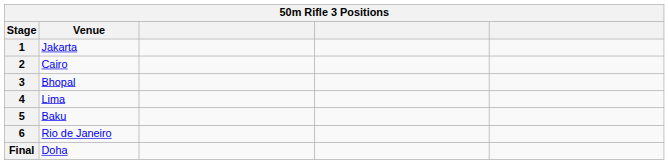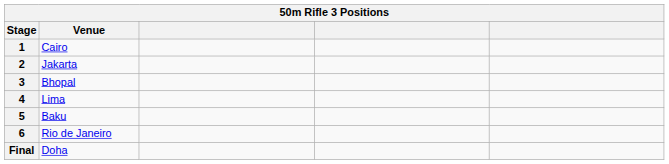 <table class="wikitable">
 <tr>
 <th colspan="5">50m Rifle 3 Positions</th>
 </tr>
 <tr>
 <th>Stage</th>
 <th width=140>Venue</th>
 <th width=250></th>
 <th width=250></th>
 <th width=250></th>
 </tr>
 <tr>
 <th>1</th>
-<td> <a href='#'>Jakarta</a></td>
+<td> <a href='#'>Cairo</a></td>
 <td></td>
 <td></td>
 <td></td>
 </tr>
 <tr>
 <th>2</th>
-<td> <a href='#'>Cairo</a></td>
+<td> <a href='#'>Jakarta</a></td>
 <td></td>
 <td></td>
 <td></td>
 </tr>
 <tr>
 <th>3</th>
 <td> <a href='#'>Bhopal</a></td>
 <td></td>
 <td></td>
 <td></td>
 </tr>
 <tr>
 <th>4</th>
 <td> <a href='#'>Lima</a></td>
 <td></td>
 <td></td>
 <td></td>
 </tr>
 <tr>
 <th>5</th>
 <td> <a href='#'>Baku</a></td>
 <td></td>
 <td></td>
 <td></td>
 </tr>
 <tr>
 <th>6</th>
 <td> <a href='#'>Rio de Janeiro</a></td>
 <td></td>
 <td></td>
 <td></td>
 </tr>
 <tr>
 <th>Final</th>
 <td> <a href='#'>Doha</a></td>
 <td></td>
 <td></td>
 <td></td>
 </tr>
 </table>
